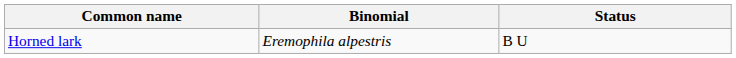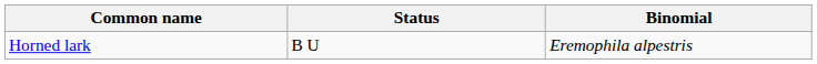 <table width=60% class="wikitable">
 <tr>
 <th width=35%>Common name</th>
+<th width=32%>Status</th>
 <th width=33%>Binomial</th>
-<th width=32%>Status</th>
 </tr>
 <tr>
 <td><a href='#'>Horned lark</a></td>
+<td>B U</td>
 <td><em>Eremophila alpestris</em></td>
-<td>B U</td>
 </tr>
 </table>
